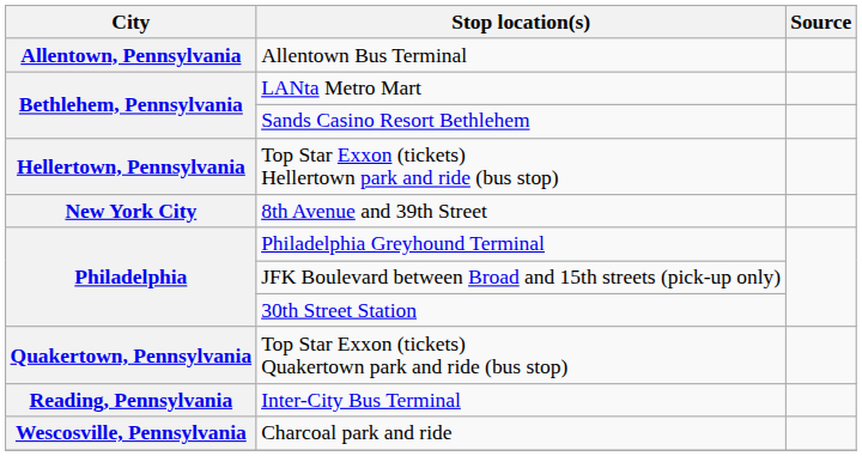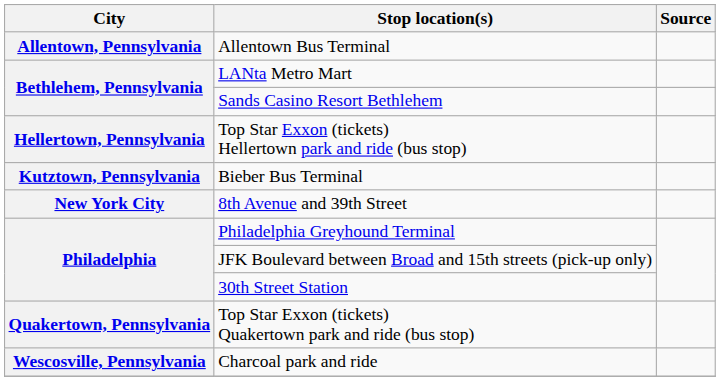 <table class="wikitable" style="font-size: 100%;">
 <tr>
 <th>City</th>
 <th>Stop location(s)</th>
 <th>Source</th>
 </tr>
 <tr>
 <th><a href='#'>Allentown, Pennsylvania</a></th>
 <td>Allentown Bus Terminal</td>
 <td></td>
 </tr>
 <tr>
 <th rowspan=2><a href='#'>Bethlehem, Pennsylvania</a></th>
 <td><a href='#'>LANta</a> Metro Mart</td>
 <td></td>
 </tr>
 <tr>
 <td><a href='#'>Sands Casino Resort Bethlehem</a></td>
 <td></td>
 </tr>
 <tr>
 <th><a href='#'>Hellertown, Pennsylvania</a></th>
 <td>Top Star <a href='#'>Exxon</a> (tickets)<br>Hellertown <a href='#'>park and ride</a> (bus stop)</td>
 <td></td>
 </tr>
 <tr>
+<th><a href='#'>Kutztown, Pennsylvania</a></th>
+<td>Bieber Bus Terminal</td>
+<td></td>
+</tr>
+<tr>
 <th><a href='#'>New York City</a></th>
 <td><a href='#'>8th Avenue</a> and 39th Street</td>
 <td></td>
 </tr>
 <tr>
 <th rowspan=3><a href='#'>Philadelphia</a></th>
 <td><a href='#'>Philadelphia Greyhound Terminal</a></td>
 <td rowspan=3></td>
 </tr>
 <tr>
 <td>JFK Boulevard between <a href='#'>Broad</a> and 15th streets (pick-up only)</td>
 </tr>
 <tr>
 <td><a href='#'>30th Street Station</a></td>
 </tr>
 <tr>
 <th><a href='#'>Quakertown, Pennsylvania</a></th>
 <td>Top Star Exxon (tickets)<br>Quakertown park and ride (bus stop)</td>
 <td></td>
 </tr>
 <tr>
-<th><a href='#'>Reading, Pennsylvania</a></th>
-<td><a href='#'>Inter-City Bus Terminal</a></td>
-<td></td>
-</tr>
-<tr>
 <th><a href='#'>Wescosville, Pennsylvania</a></th>
 <td>Charcoal park and ride</td>
 <td></td>
 </tr>
 <tr>
 </tr>
 </table>
